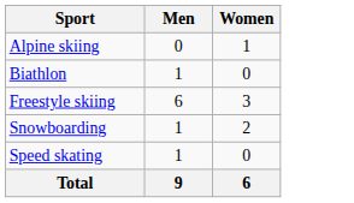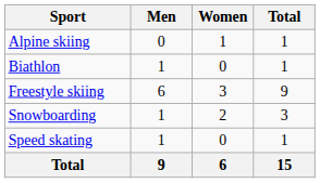 <table class="wikitable sortable" style="text-align:center; font-size: 95%;">
 <tr>
 <th width=120>Sport</th>
 <th width=55>Men</th>
 <th width=55>Women</th>
+<th width=55>Total</th>
 </tr>
 <tr>
 <td align=left><a href='#'>Alpine skiing</a></td>
 <td>0</td>
+<td>1</td>
 <td>1</td>
 </tr>
 <tr>
 <td align=left><a href='#'>Biathlon</a></td>
 <td>1</td>
 <td>0</td>
+<td>1</td>
 </tr>
 <tr>
 <td align=left><a href='#'>Freestyle skiing</a></td>
 <td>6</td>
 <td>3</td>
+<td>9</td>
 </tr>
 <tr>
 <td align=left><a href='#'>Snowboarding</a></td>
 <td>1</td>
 <td>2</td>
+<td>3</td>
 </tr>
 <tr>
 <td align=left><a href='#'>Speed skating</a></td>
 <td>1</td>
 <td>0</td>
+<td>1</td>
 </tr>
 <tr>
 <th>Total</th>
 <th>9</th>
 <th>6</th>
+<th>15</th>
 </tr>
 </table>
